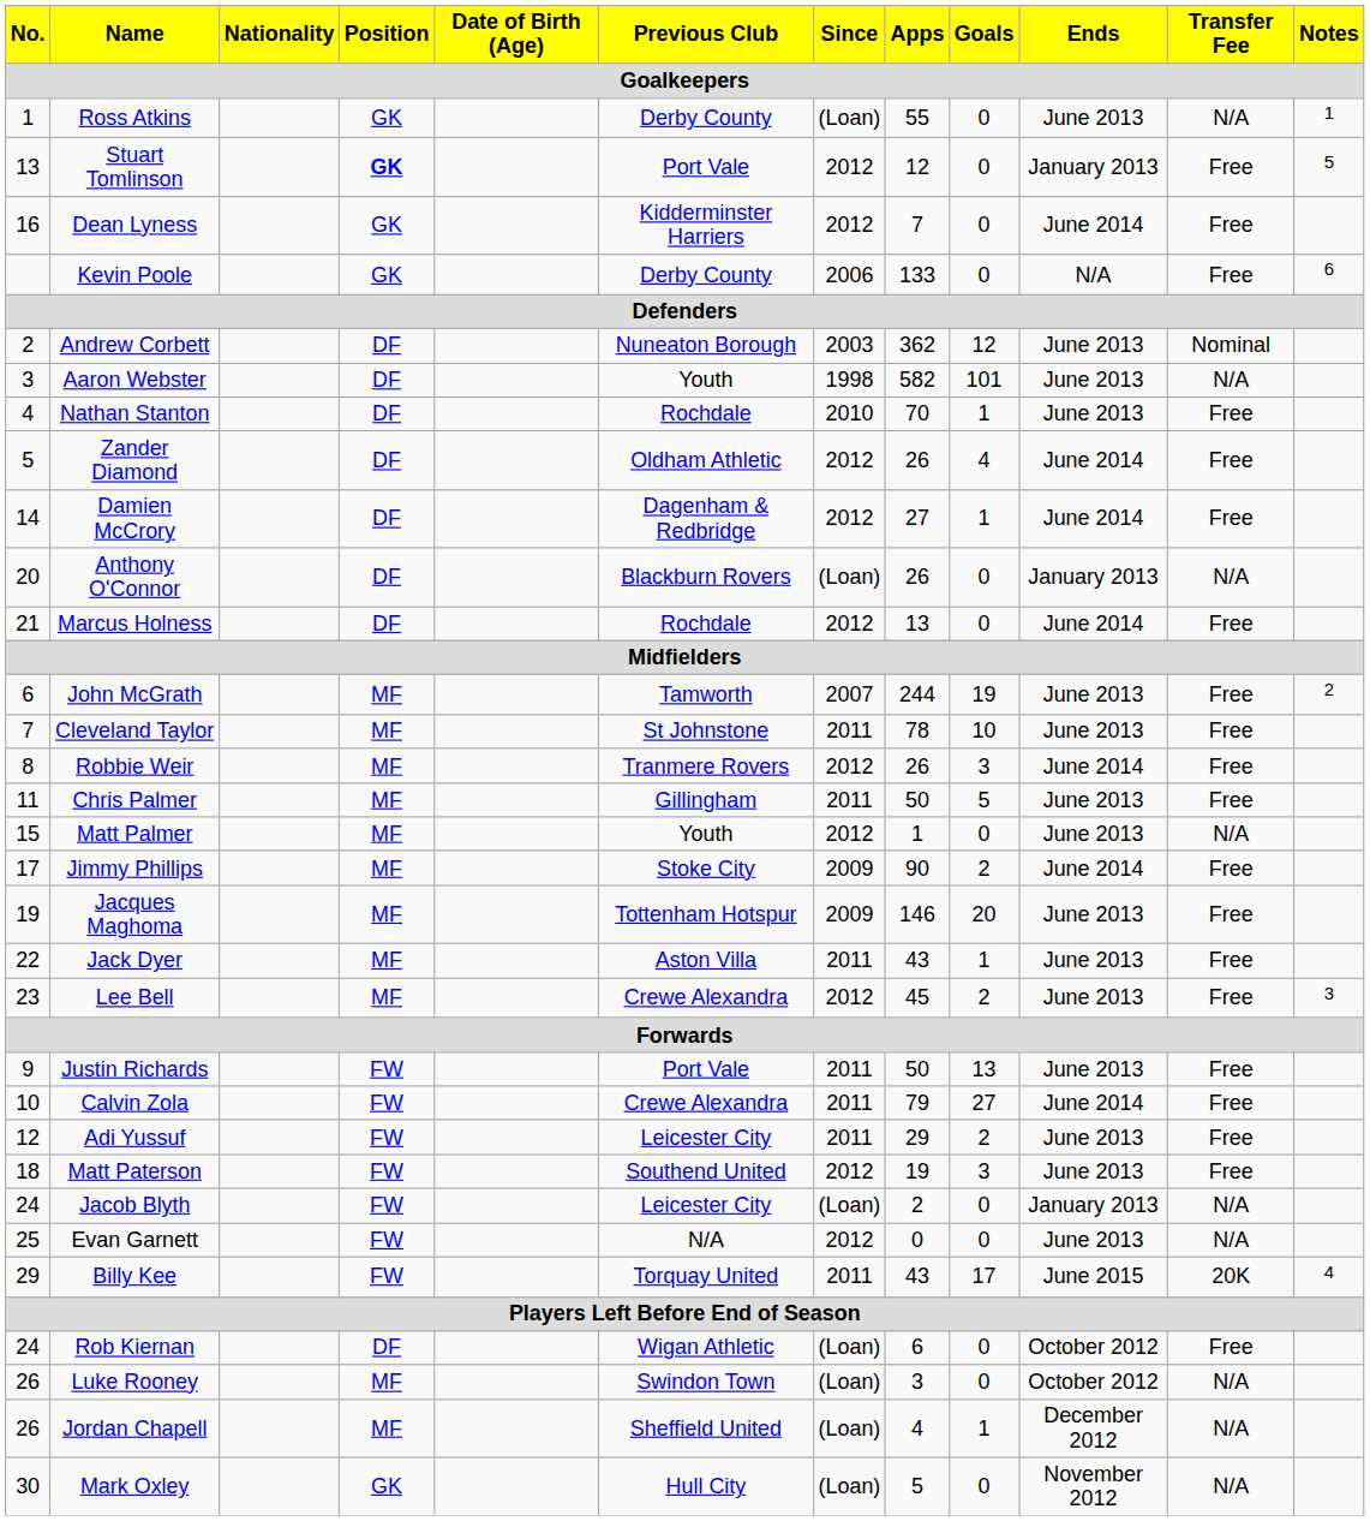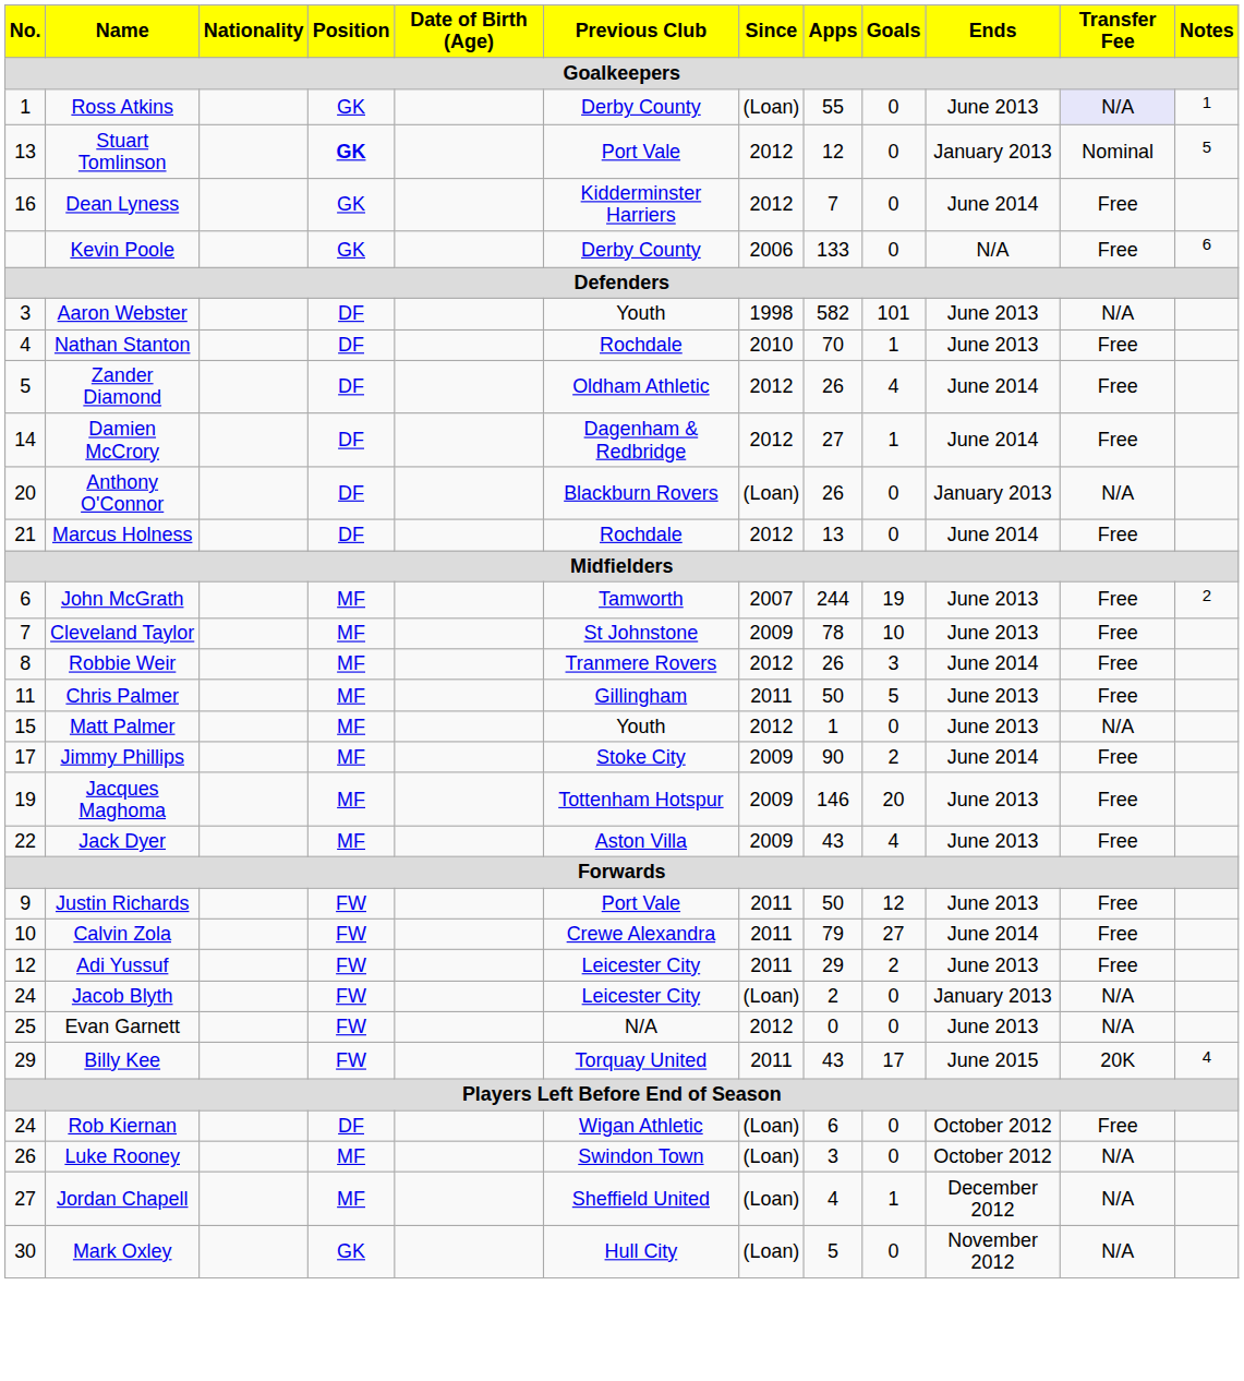 <table class="wikitable" style="text-align: center;" width=80%>
 <tr>
 <th style="background: yellow; color:black" align=centre>No.</th>
 <th style="background: yellow; color:black" align=centre>Name</th>
 <th style="background: yellow; color:black" align=centre>Nationality</th>
 <th style="background: yellow; color:black" align=centre>Position</th>
 <th style="background: yellow; color:black" align=centre>Date of Birth (Age)</th>
 <th style="background: yellow; color:black" align=centre>Previous Club</th>
 <th style="background: yellow; color:black" align=centre>Since</th>
 <th style="background: yellow; color:black" align=centre>Apps</th>
 <th style="background: yellow; color:black" align=centre>Goals</th>
 <th style="background: yellow; color:black" align=centre>Ends</th>
 <th style="background: yellow; color:black" align=centre>Transfer Fee</th>
 <th style="background: yellow; color:black" align=centre>Notes</th>
 </tr>
 <tr>
 <th colspan=12 style="background: #DCDCDC" align=centre>Goalkeepers</th>
 </tr>
 <tr>
 <td>1</td>
 <td><a href='#'>Ross Atkins</a></td>
 <td></td>
 <td><a href='#'>GK</a></td>
 <td></td>
 <td><a href='#'>Derby County</a></td>
 <td>(Loan)</td>
 <td>55</td>
 <td>0</td>
 <td>June 2013</td>
-<td>N/A</td>
+<td style="background: lavender;">N/A</td>
 <td><sup>1</sup></td>
 </tr>
 <tr>
 <td>13</td>
 <td><a href='#'>Stuart Tomlinson</a></td>
 <td></td>
 <td><strong><a href='#'>GK</a></strong></td>
 <td></td>
 <td><a href='#'>Port Vale</a></td>
 <td>2012</td>
 <td>12</td>
 <td>0</td>
 <td>January 2013</td>
-<td>Free</td>
+<td>Nominal</td>
 <td><sup>5</sup></td>
 </tr>
 <tr>
 <td>16</td>
 <td><a href='#'>Dean Lyness</a></td>
 <td></td>
 <td><a href='#'>GK</a></td>
 <td></td>
 <td><a href='#'>Kidderminster Harriers</a></td>
 <td>2012</td>
 <td>7</td>
 <td>0</td>
 <td>June 2014</td>
 <td>Free</td>
 <td></td>
 </tr>
 <tr>
 <td></td>
 <td><a href='#'>Kevin Poole</a></td>
 <td></td>
 <td><a href='#'>GK</a></td>
 <td></td>
 <td><a href='#'>Derby County</a></td>
 <td>2006</td>
 <td>133</td>
 <td>0</td>
 <td>N/A</td>
 <td>Free</td>
 <td><sup>6</sup></td>
 </tr>
 <tr>
 <th colspan=12 style="background: #DCDCDC" align=centre>Defenders</th>
-</tr>
-<tr>
-<td>2</td>
-<td><a href='#'>Andrew Corbett</a></td>
-<td></td>
-<td><a href='#'>DF</a></td>
-<td></td>
-<td><a href='#'>Nuneaton Borough</a></td>
-<td>2003</td>
-<td>362</td>
-<td>12</td>
-<td>June 2013</td>
-<td>Nominal</td>
-<td></td>
 </tr>
 <tr>
 <td>3</td>
 <td><a href='#'>Aaron Webster</a></td>
 <td></td>
 <td><a href='#'>DF</a></td>
 <td></td>
 <td>Youth</td>
 <td>1998</td>
 <td>582</td>
 <td>101</td>
 <td>June 2013</td>
 <td>N/A</td>
 <td></td>
 </tr>
 <tr>
 <td>4</td>
 <td><a href='#'>Nathan Stanton</a></td>
 <td></td>
 <td><a href='#'>DF</a></td>
 <td></td>
 <td><a href='#'>Rochdale</a></td>
 <td>2010</td>
 <td>70</td>
 <td>1</td>
 <td>June 2013</td>
 <td>Free</td>
 <td></td>
 </tr>
 <tr>
 <td>5</td>
 <td><a href='#'>Zander Diamond</a></td>
 <td></td>
 <td><a href='#'>DF</a></td>
 <td></td>
 <td><a href='#'>Oldham Athletic</a></td>
 <td>2012</td>
 <td>26</td>
 <td>4</td>
 <td>June 2014</td>
 <td>Free</td>
 <td></td>
 </tr>
 <tr>
 <td>14</td>
 <td><a href='#'>Damien McCrory</a></td>
 <td></td>
 <td><a href='#'>DF</a></td>
 <td></td>
 <td><a href='#'>Dagenham & Redbridge</a></td>
 <td>2012</td>
 <td>27</td>
 <td>1</td>
 <td>June 2014</td>
 <td>Free</td>
 <td></td>
 </tr>
 <tr>
 <td>20</td>
 <td><a href='#'>Anthony O'Connor</a></td>
 <td></td>
 <td><a href='#'>DF</a></td>
 <td></td>
 <td><a href='#'>Blackburn Rovers</a></td>
 <td>(Loan)</td>
 <td>26</td>
 <td>0</td>
 <td>January 2013</td>
 <td>N/A</td>
 <td></td>
 </tr>
 <tr>
 <td>21</td>
 <td><a href='#'>Marcus Holness</a></td>
 <td></td>
 <td><a href='#'>DF</a></td>
 <td></td>
 <td><a href='#'>Rochdale</a></td>
 <td>2012</td>
 <td>13</td>
 <td>0</td>
 <td>June 2014</td>
 <td>Free</td>
 <td></td>
 </tr>
 <tr>
 <th colspan=12 style="background: #DCDCDC" align=centre>Midfielders</th>
 </tr>
 <tr>
 <td>6</td>
 <td><a href='#'>John McGrath</a></td>
 <td></td>
 <td><a href='#'>MF</a></td>
 <td></td>
 <td><a href='#'>Tamworth</a></td>
 <td>2007</td>
 <td>244</td>
 <td>19</td>
 <td>June 2013</td>
 <td>Free</td>
 <td><sup>2</sup></td>
 </tr>
 <tr>
 <td>7</td>
 <td><a href='#'>Cleveland Taylor</a></td>
 <td></td>
 <td><a href='#'>MF</a></td>
 <td></td>
 <td><a href='#'>St Johnstone</a></td>
-<td>2011</td>
+<td>2009</td>
 <td>78</td>
 <td>10</td>
 <td>June 2013</td>
 <td>Free</td>
 <td></td>
 </tr>
 <tr>
 <td>8</td>
 <td><a href='#'>Robbie Weir</a></td>
 <td></td>
 <td><a href='#'>MF</a></td>
 <td></td>
 <td><a href='#'>Tranmere Rovers</a></td>
 <td>2012</td>
 <td>26</td>
 <td>3</td>
 <td>June 2014</td>
 <td>Free</td>
 <td></td>
 </tr>
 <tr>
 <td>11</td>
 <td><a href='#'>Chris Palmer</a></td>
 <td></td>
 <td><a href='#'>MF</a></td>
 <td></td>
 <td><a href='#'>Gillingham</a></td>
 <td>2011</td>
 <td>50</td>
 <td>5</td>
 <td>June 2013</td>
 <td>Free</td>
 <td></td>
 </tr>
 <tr>
 <td>15</td>
 <td><a href='#'>Matt Palmer</a></td>
 <td></td>
 <td><a href='#'>MF</a></td>
 <td></td>
 <td>Youth</td>
 <td>2012</td>
 <td>1</td>
 <td>0</td>
 <td>June 2013</td>
 <td>N/A</td>
 <td></td>
 </tr>
 <tr>
 <td>17</td>
 <td><a href='#'>Jimmy Phillips</a></td>
 <td></td>
 <td><a href='#'>MF</a></td>
 <td></td>
 <td><a href='#'>Stoke City</a></td>
 <td>2009</td>
 <td>90</td>
 <td>2</td>
 <td>June 2014</td>
 <td>Free</td>
 <td></td>
 </tr>
 <tr>
 <td>19</td>
 <td><a href='#'>Jacques Maghoma</a></td>
 <td></td>
 <td><a href='#'>MF</a></td>
 <td></td>
 <td><a href='#'>Tottenham Hotspur</a></td>
 <td>2009</td>
 <td>146</td>
 <td>20</td>
 <td>June 2013</td>
 <td>Free</td>
 <td></td>
 </tr>
 <tr>
 <td>22</td>
 <td><a href='#'>Jack Dyer</a></td>
 <td></td>
 <td><a href='#'>MF</a></td>
 <td></td>
 <td><a href='#'>Aston Villa</a></td>
-<td>2011</td>
+<td>2009</td>
 <td>43</td>
-<td>1</td>
+<td>4</td>
 <td>June 2013</td>
 <td>Free</td>
 <td></td>
-</tr>
-<tr>
-<td>23</td>
-<td><a href='#'>Lee Bell</a></td>
-<td></td>
-<td><a href='#'>MF</a></td>
-<td></td>
-<td><a href='#'>Crewe Alexandra</a></td>
-<td>2012</td>
-<td>45</td>
-<td>2</td>
-<td>June 2013</td>
-<td>Free</td>
-<td><sup>3</sup></td>
 </tr>
 <tr>
 <th colspan=12 style="background: #DCDCDC" align=centre>Forwards</th>
 </tr>
 <tr>
 <td>9</td>
 <td><a href='#'>Justin Richards</a></td>
 <td></td>
 <td><a href='#'>FW</a></td>
 <td></td>
 <td><a href='#'>Port Vale</a></td>
 <td>2011</td>
 <td>50</td>
-<td>13</td>
+<td>12</td>
 <td>June 2013</td>
 <td>Free</td>
 <td></td>
 </tr>
 <tr>
 <td>10</td>
 <td><a href='#'>Calvin Zola</a></td>
 <td></td>
 <td><a href='#'>FW</a></td>
 <td></td>
 <td><a href='#'>Crewe Alexandra</a></td>
 <td>2011</td>
 <td>79</td>
 <td>27</td>
 <td>June 2014</td>
 <td>Free</td>
 <td></td>
 </tr>
 <tr>
 <td>12</td>
 <td><a href='#'>Adi Yussuf</a></td>
 <td></td>
 <td><a href='#'>FW</a></td>
 <td></td>
 <td><a href='#'>Leicester City</a></td>
 <td>2011</td>
 <td>29</td>
 <td>2</td>
-<td>June 2013</td>
-<td>Free</td>
-<td></td>
-</tr>
-<tr>
-<td>18</td>
-<td><a href='#'>Matt Paterson</a></td>
-<td></td>
-<td><a href='#'>FW</a></td>
-<td></td>
-<td><a href='#'>Southend United</a></td>
-<td>2012</td>
-<td>19</td>
-<td>3</td>
 <td>June 2013</td>
 <td>Free</td>
 <td></td>
 </tr>
 <tr>
 <td>24</td>
 <td><a href='#'>Jacob Blyth</a></td>
 <td></td>
 <td><a href='#'>FW</a></td>
 <td></td>
 <td><a href='#'>Leicester City</a></td>
 <td>(Loan)</td>
 <td>2</td>
 <td>0</td>
 <td>January 2013</td>
 <td>N/A</td>
 <td></td>
 </tr>
 <tr>
 <td>25</td>
 <td>Evan Garnett</td>
 <td></td>
 <td><a href='#'>FW</a></td>
 <td></td>
 <td>N/A</td>
 <td>2012</td>
 <td>0</td>
 <td>0</td>
 <td>June 2013</td>
 <td>N/A</td>
 <td></td>
 </tr>
 <tr>
 <td>29</td>
 <td><a href='#'>Billy Kee</a></td>
 <td></td>
 <td><a href='#'>FW</a></td>
 <td></td>
 <td><a href='#'>Torquay United</a></td>
 <td>2011</td>
 <td>43</td>
 <td>17</td>
 <td>June 2015</td>
 <td>20K</td>
 <td><sup>4</sup></td>
 </tr>
 <tr>
 <th colspan=12 style="background: #DCDCDC" align=centre>Players Left Before End of Season</th>
 </tr>
 <tr>
 <td>24</td>
 <td><a href='#'>Rob Kiernan</a></td>
 <td></td>
 <td><a href='#'>DF</a></td>
 <td></td>
 <td><a href='#'>Wigan Athletic</a></td>
 <td>(Loan)</td>
 <td>6</td>
 <td>0</td>
 <td>October 2012</td>
 <td>Free</td>
 <td></td>
 </tr>
 <tr>
 <td>26</td>
 <td><a href='#'>Luke Rooney</a></td>
 <td></td>
 <td><a href='#'>MF</a></td>
 <td></td>
 <td><a href='#'>Swindon Town</a></td>
 <td>(Loan)</td>
 <td>3</td>
 <td>0</td>
 <td>October 2012</td>
 <td>N/A</td>
 <td></td>
 </tr>
 <tr>
-<td>26</td>
+<td>27</td>
 <td><a href='#'>Jordan Chapell</a></td>
 <td></td>
 <td><a href='#'>MF</a></td>
 <td></td>
 <td><a href='#'>Sheffield United</a></td>
 <td>(Loan)</td>
 <td>4</td>
 <td>1</td>
 <td>December 2012</td>
 <td>N/A</td>
 <td></td>
 </tr>
 <tr>
 <td>30</td>
 <td><a href='#'>Mark Oxley</a></td>
 <td></td>
 <td><a href='#'>GK</a></td>
 <td></td>
 <td><a href='#'>Hull City</a></td>
 <td>(Loan)</td>
 <td>5</td>
 <td>0</td>
 <td>November 2012</td>
 <td>N/A</td>
 <td></td>
 </tr>
 <tr>
 </tr>
 </table>
